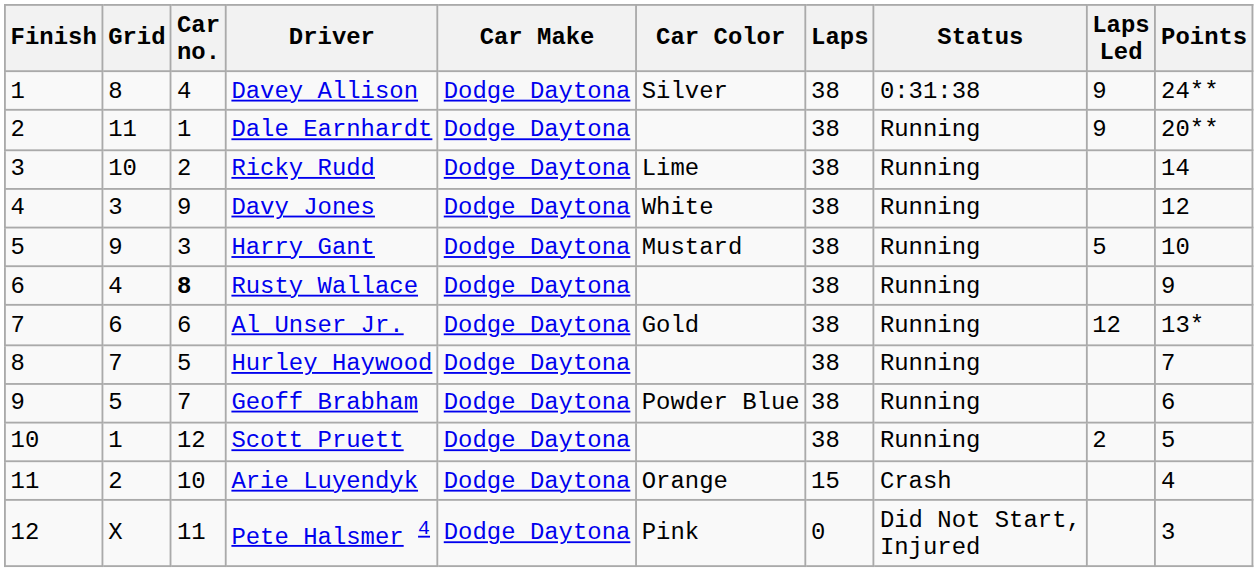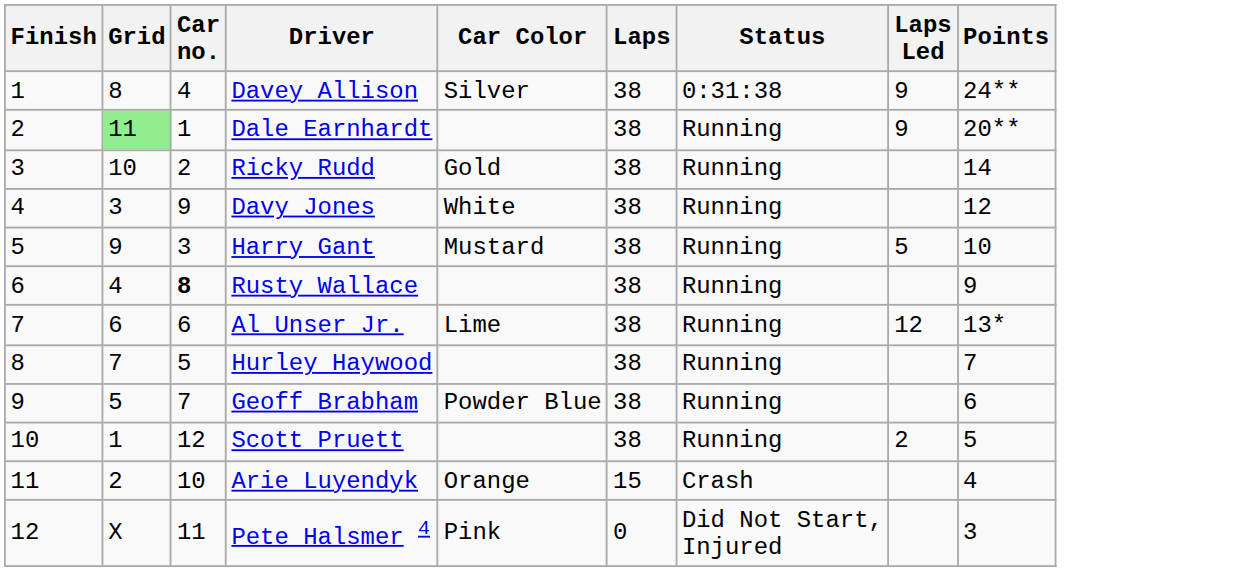 <table class="wikitable">
 <tr>
 <th>Finish</th>
 <th>Grid</th>
 <th>Car<br>no.</th>
 <th>Driver</th>
-<th>Car Make</th>
 <th>Car Color</th>
 <th>Laps</th>
 <th>Status</th>
 <th>Laps<br>Led</th>
 <th>Points</th>
 </tr>
 <tr>
 <td>1</td>
 <td>8</td>
 <td>4</td>
 <td> <a href='#'>Davey Allison</a></td>
-<td><a href='#'>Dodge Daytona</a></td>
 <td><div> Silver</div></td>
 <td>38</td>
 <td>0:31:38</td>
 <td>9</td>
 <td>24**</td>
 </tr>
 <tr>
 <td>2</td>
-<td>11</td>
+<td style="background: lightgreen;">11</td>
 <td>1</td>
 <td> <a href='#'>Dale Earnhardt</a></td>
-<td><a href='#'>Dodge Daytona</a></td>
 <td><div></div></td>
 <td>38</td>
 <td>Running</td>
 <td>9</td>
 <td>20**</td>
 </tr>
 <tr>
 <td>3</td>
 <td>10</td>
 <td>2</td>
 <td> <a href='#'>Ricky Rudd</a></td>
-<td><a href='#'>Dodge Daytona</a></td>
-<td><div> Lime</div></td>
+<td><div> Gold</div></td>
 <td>38</td>
 <td>Running</td>
 <td></td>
 <td>14</td>
 </tr>
 <tr>
 <td>4</td>
 <td>3</td>
 <td>9</td>
 <td> <a href='#'>Davy Jones</a></td>
-<td><a href='#'>Dodge Daytona</a></td>
 <td><div> White</div></td>
 <td>38</td>
 <td>Running</td>
 <td></td>
 <td>12</td>
 </tr>
 <tr>
 <td>5</td>
 <td>9</td>
 <td>3</td>
 <td> <a href='#'>Harry Gant</a></td>
-<td><a href='#'>Dodge Daytona</a></td>
 <td><div> Mustard</div></td>
 <td>38</td>
 <td>Running</td>
 <td>5</td>
 <td>10</td>
 </tr>
 <tr>
 <td>6</td>
 <td>4</td>
 <td><strong>8</strong></td>
 <td> <a href='#'>Rusty Wallace</a></td>
-<td><a href='#'>Dodge Daytona</a></td>
 <td><div></div></td>
 <td>38</td>
 <td>Running</td>
 <td></td>
 <td>9</td>
 </tr>
 <tr>
 <td>7</td>
 <td>6</td>
 <td>6</td>
 <td> <a href='#'>Al Unser Jr.</a></td>
-<td><a href='#'>Dodge Daytona</a></td>
-<td><div> Gold</div></td>
+<td><div> Lime</div></td>
 <td>38</td>
 <td>Running</td>
 <td>12</td>
 <td>13*</td>
 </tr>
 <tr>
 <td>8</td>
 <td>7</td>
 <td>5</td>
 <td> <a href='#'>Hurley Haywood</a></td>
-<td><a href='#'>Dodge Daytona</a></td>
 <td><div></div></td>
 <td>38</td>
 <td>Running</td>
 <td></td>
 <td>7</td>
 </tr>
 <tr>
 <td>9</td>
 <td>5</td>
 <td>7</td>
 <td> <a href='#'>Geoff Brabham</a></td>
-<td><a href='#'>Dodge Daytona</a></td>
 <td><div> Powder Blue</div></td>
 <td>38</td>
 <td>Running</td>
 <td></td>
 <td>6</td>
 </tr>
 <tr>
 <td>10</td>
 <td>1</td>
 <td>12</td>
 <td> <a href='#'>Scott Pruett</a></td>
-<td><a href='#'>Dodge Daytona</a></td>
 <td><div></div></td>
 <td>38</td>
 <td>Running</td>
 <td>2</td>
 <td>5</td>
 </tr>
 <tr>
 <td>11</td>
 <td>2</td>
 <td>10</td>
 <td> <a href='#'>Arie Luyendyk</a></td>
-<td><a href='#'>Dodge Daytona</a></td>
 <td><div> Orange</div></td>
 <td>15</td>
 <td>Crash</td>
 <td></td>
 <td>4</td>
 </tr>
 <tr>
 <td>12</td>
 <td>X</td>
 <td>11</td>
 <td> <a href='#'>Pete Halsmer</a> <sup><a href='#'>4</a></sup></td>
-<td><a href='#'>Dodge Daytona</a></td>
 <td><div> Pink</div></td>
 <td>0</td>
 <td>Did Not Start,<br>Injured</td>
 <td></td>
 <td>3</td>
 </tr>
 </table>
